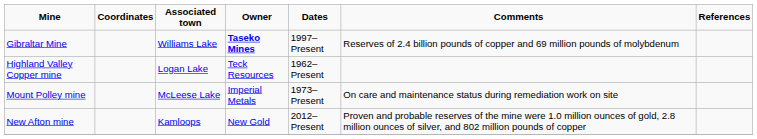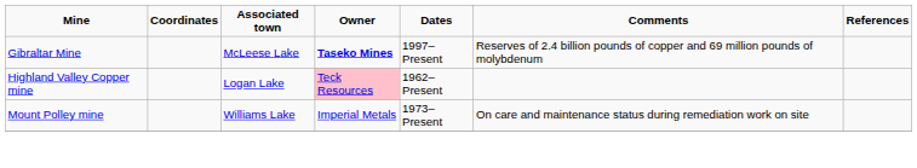 <table class="sortable wikitable">
 <tr align="center">
 <td><strong>Mine</strong></td>
 <td><strong>Coordinates</strong></td>
 <td><strong>Associated town</strong></td>
 <td><strong>Owner</strong></td>
 <td><strong>Dates</strong></td>
 <td><strong>Comments</strong></td>
 <td><strong>References</strong></td>
 </tr>
 <tr>
 <td><a href='#'>Gibraltar Mine</a></td>
 <td></td>
-<td><a href='#'>Williams Lake</a></td>
+<td><a href='#'>McLeese Lake</a></td>
 <td><strong><a href='#'>Taseko Mines</a></strong></td>
 <td>1997–Present</td>
 <td>Reserves of 2.4 billion pounds of copper and 69 million pounds of molybdenum</td>
 <td></td>
 </tr>
 <tr>
 <td><a href='#'>Highland Valley Copper mine</a></td>
 <td></td>
 <td><a href='#'>Logan Lake</a></td>
-<td><a href='#'>Teck Resources</a></td>
+<td style="background: pink;"><a href='#'>Teck Resources</a></td>
 <td>1962–Present</td>
 <td></td>
 <td></td>
 </tr>
 <tr>
 <td><a href='#'>Mount Polley mine</a></td>
 <td></td>
-<td><a href='#'>McLeese Lake</a></td>
+<td><a href='#'>Williams Lake</a></td>
 <td><a href='#'>Imperial Metals</a></td>
 <td>1973–Present</td>
 <td>On care and maintenance status during remediation work on site</td>
 <td></td>
 </tr>
 <tr>
-<td><a href='#'>New Afton mine</a></td>
-<td></td>
-<td><a href='#'>Kamloops</a></td>
-<td><a href='#'>New Gold</a></td>
-<td>2012–Present</td>
-<td>Proven and probable reserves of the mine were 1.0 million ounces of gold, 2.8 million ounces of silver, and 802 million pounds of copper</td>
-<td></td>
-</tr>
-<tr>
 </tr>
 </table>
